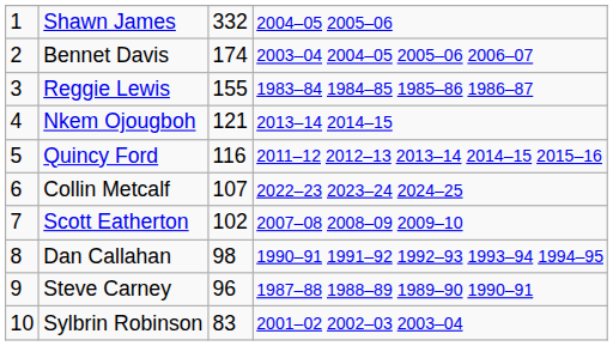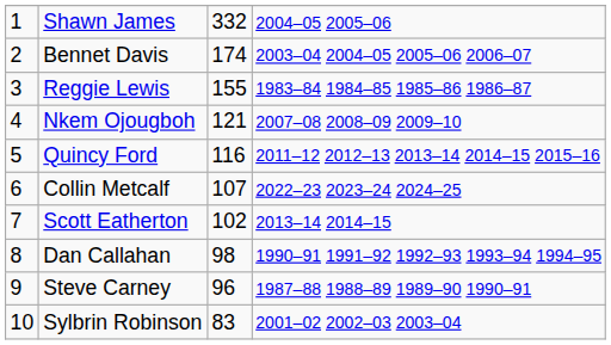 <table class="wikitable">
 <tr>
 </tr>
 <tr>
 <td>1</td>
 <td><a href='#'>Shawn James</a></td>
 <td>332</td>
 <td style="font-size:80%;"><a href='#'>2004–05</a> <a href='#'>2005–06</a></td>
 </tr>
 <tr>
 <td>2</td>
 <td>Bennet Davis</td>
 <td>174</td>
 <td style="font-size:80%;"><a href='#'>2003–04</a> <a href='#'>2004–05</a> <a href='#'>2005–06</a> <a href='#'>2006–07</a></td>
 </tr>
 <tr>
 <td>3</td>
 <td><a href='#'>Reggie Lewis</a></td>
 <td>155</td>
 <td style="font-size:80%;"><a href='#'>1983–84</a> <a href='#'>1984–85</a> <a href='#'>1985–86</a> <a href='#'>1986–87</a></td>
 </tr>
 <tr>
 <td>4</td>
 <td><a href='#'>Nkem Ojougboh</a></td>
 <td>121</td>
-<td style="font-size:80%;"><a href='#'>2013–14</a> <a href='#'>2014–15</a></td>
+<td style="font-size:80%;"><a href='#'>2007–08</a> <a href='#'>2008–09</a> <a href='#'>2009–10</a></td>
 </tr>
 <tr>
 <td>5</td>
 <td><a href='#'>Quincy Ford</a></td>
 <td>116</td>
 <td style="font-size:80%;"><a href='#'>2011–12</a> <a href='#'>2012–13</a> <a href='#'>2013–14</a> <a href='#'>2014–15</a> <a href='#'>2015–16</a></td>
 </tr>
 <tr>
 <td>6</td>
 <td>Collin Metcalf</td>
 <td>107</td>
 <td style="font-size:80%;"><a href='#'>2022–23</a> <a href='#'>2023–24</a> <a href='#'>2024–25</a></td>
 </tr>
 <tr>
 <td>7</td>
 <td><a href='#'>Scott Eatherton</a></td>
 <td>102</td>
-<td style="font-size:80%;"><a href='#'>2007–08</a> <a href='#'>2008–09</a> <a href='#'>2009–10</a></td>
+<td style="font-size:80%;"><a href='#'>2013–14</a> <a href='#'>2014–15</a></td>
 </tr>
 <tr>
 <td>8</td>
 <td>Dan Callahan</td>
 <td>98</td>
 <td style="font-size:80%;"><a href='#'>1990–91</a> <a href='#'>1991–92</a> <a href='#'>1992–93</a> <a href='#'>1993–94</a> <a href='#'>1994–95</a></td>
 </tr>
 <tr>
 <td>9</td>
 <td>Steve Carney</td>
 <td>96</td>
 <td style="font-size:80%;"><a href='#'>1987–88</a> <a href='#'>1988–89</a> <a href='#'>1989–90</a> <a href='#'>1990–91</a></td>
 </tr>
 <tr>
 <td>10</td>
 <td>Sylbrin Robinson</td>
 <td>83</td>
 <td style="font-size:80%;"><a href='#'>2001–02</a> <a href='#'>2002–03</a> <a href='#'>2003–04</a></td>
 </tr>
 </table>
